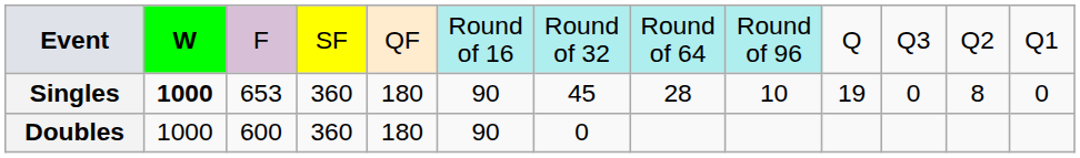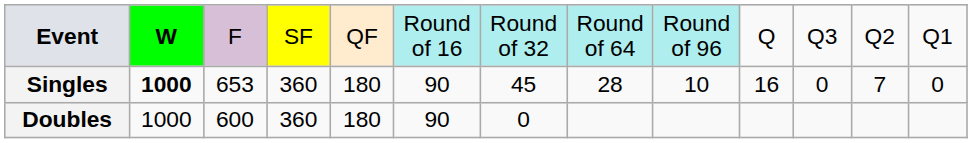 <table class=wikitable style=font-size:90%;text-align:center>
 <tr>
 <td style="width:130px; background:#dfe2e9;"><strong>Event</strong></td>
 <td style="width:69px; background:lime;"><strong>W</strong></td>
 <td style="width:69px; background:thistle;">F</td>
 <td style="width:69px; background:#ff0;">SF</td>
 <td style="width:69px; background:#ffebcd;">QF</td>
 <td style="width:69px; background:#afeeee;">Round of 16</td>
 <td style="width:69px; background:#afeeee;">Round of 32</td>
 <td style="width:69px; background:#afeeee;">Round of 64</td>
 <td style="width:69px; background:#afeeee;">Round of 96</td>
 <td width=69>Q</td>
 <td width=69>Q3</td>
 <td width=69>Q2</td>
 <td width=69>Q1</td>
 </tr>
 <tr>
 <th style=background:#f3f3f3>Singles</th>
 <td><strong>1000</strong></td>
 <td>653</td>
 <td>360</td>
 <td>180</td>
 <td>90</td>
 <td>45</td>
 <td>28</td>
 <td>10</td>
-<td>19</td>
+<td>16</td>
 <td>0</td>
-<td>8</td>
+<td>7</td>
 <td>0</td>
 </tr>
 <tr>
 <th style=background:#f3f3f3>Doubles</th>
 <td>1000</td>
 <td>600</td>
 <td>360</td>
 <td>180</td>
 <td>90</td>
 <td>0</td>
 <td></td>
 <td></td>
 <td></td>
 <td></td>
 <td></td>
 <td></td>
 </tr>
 </table>
